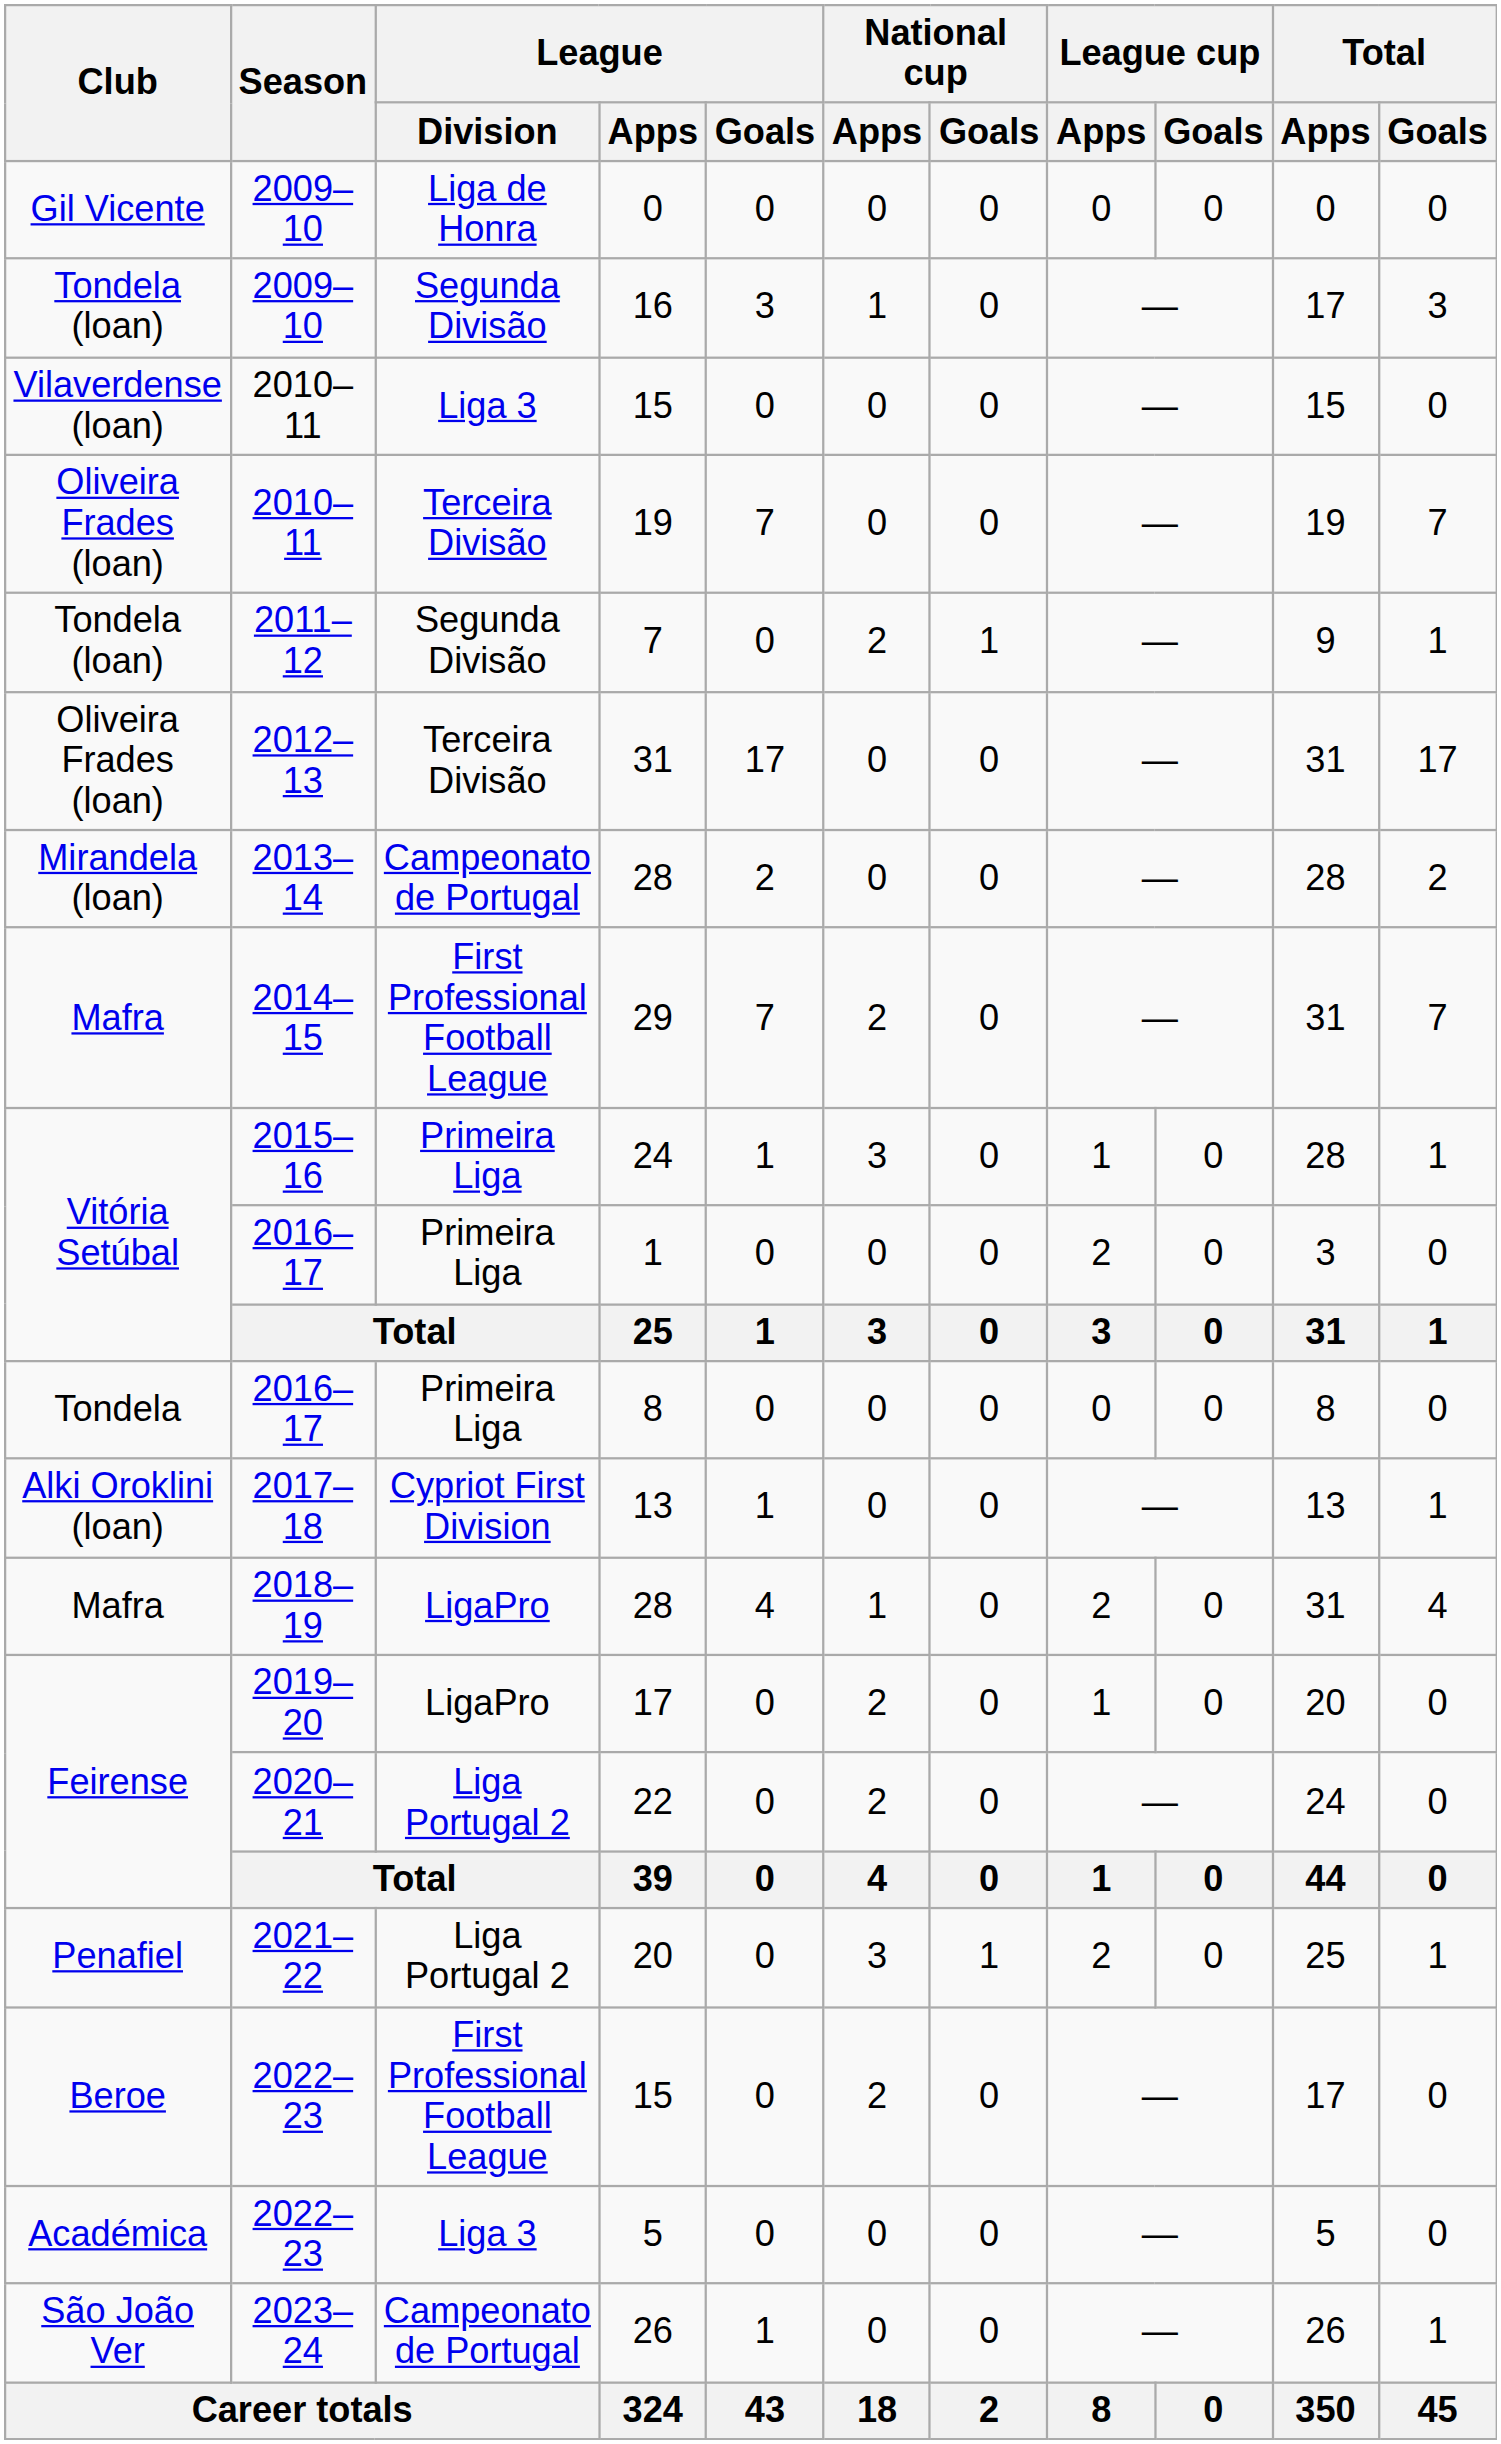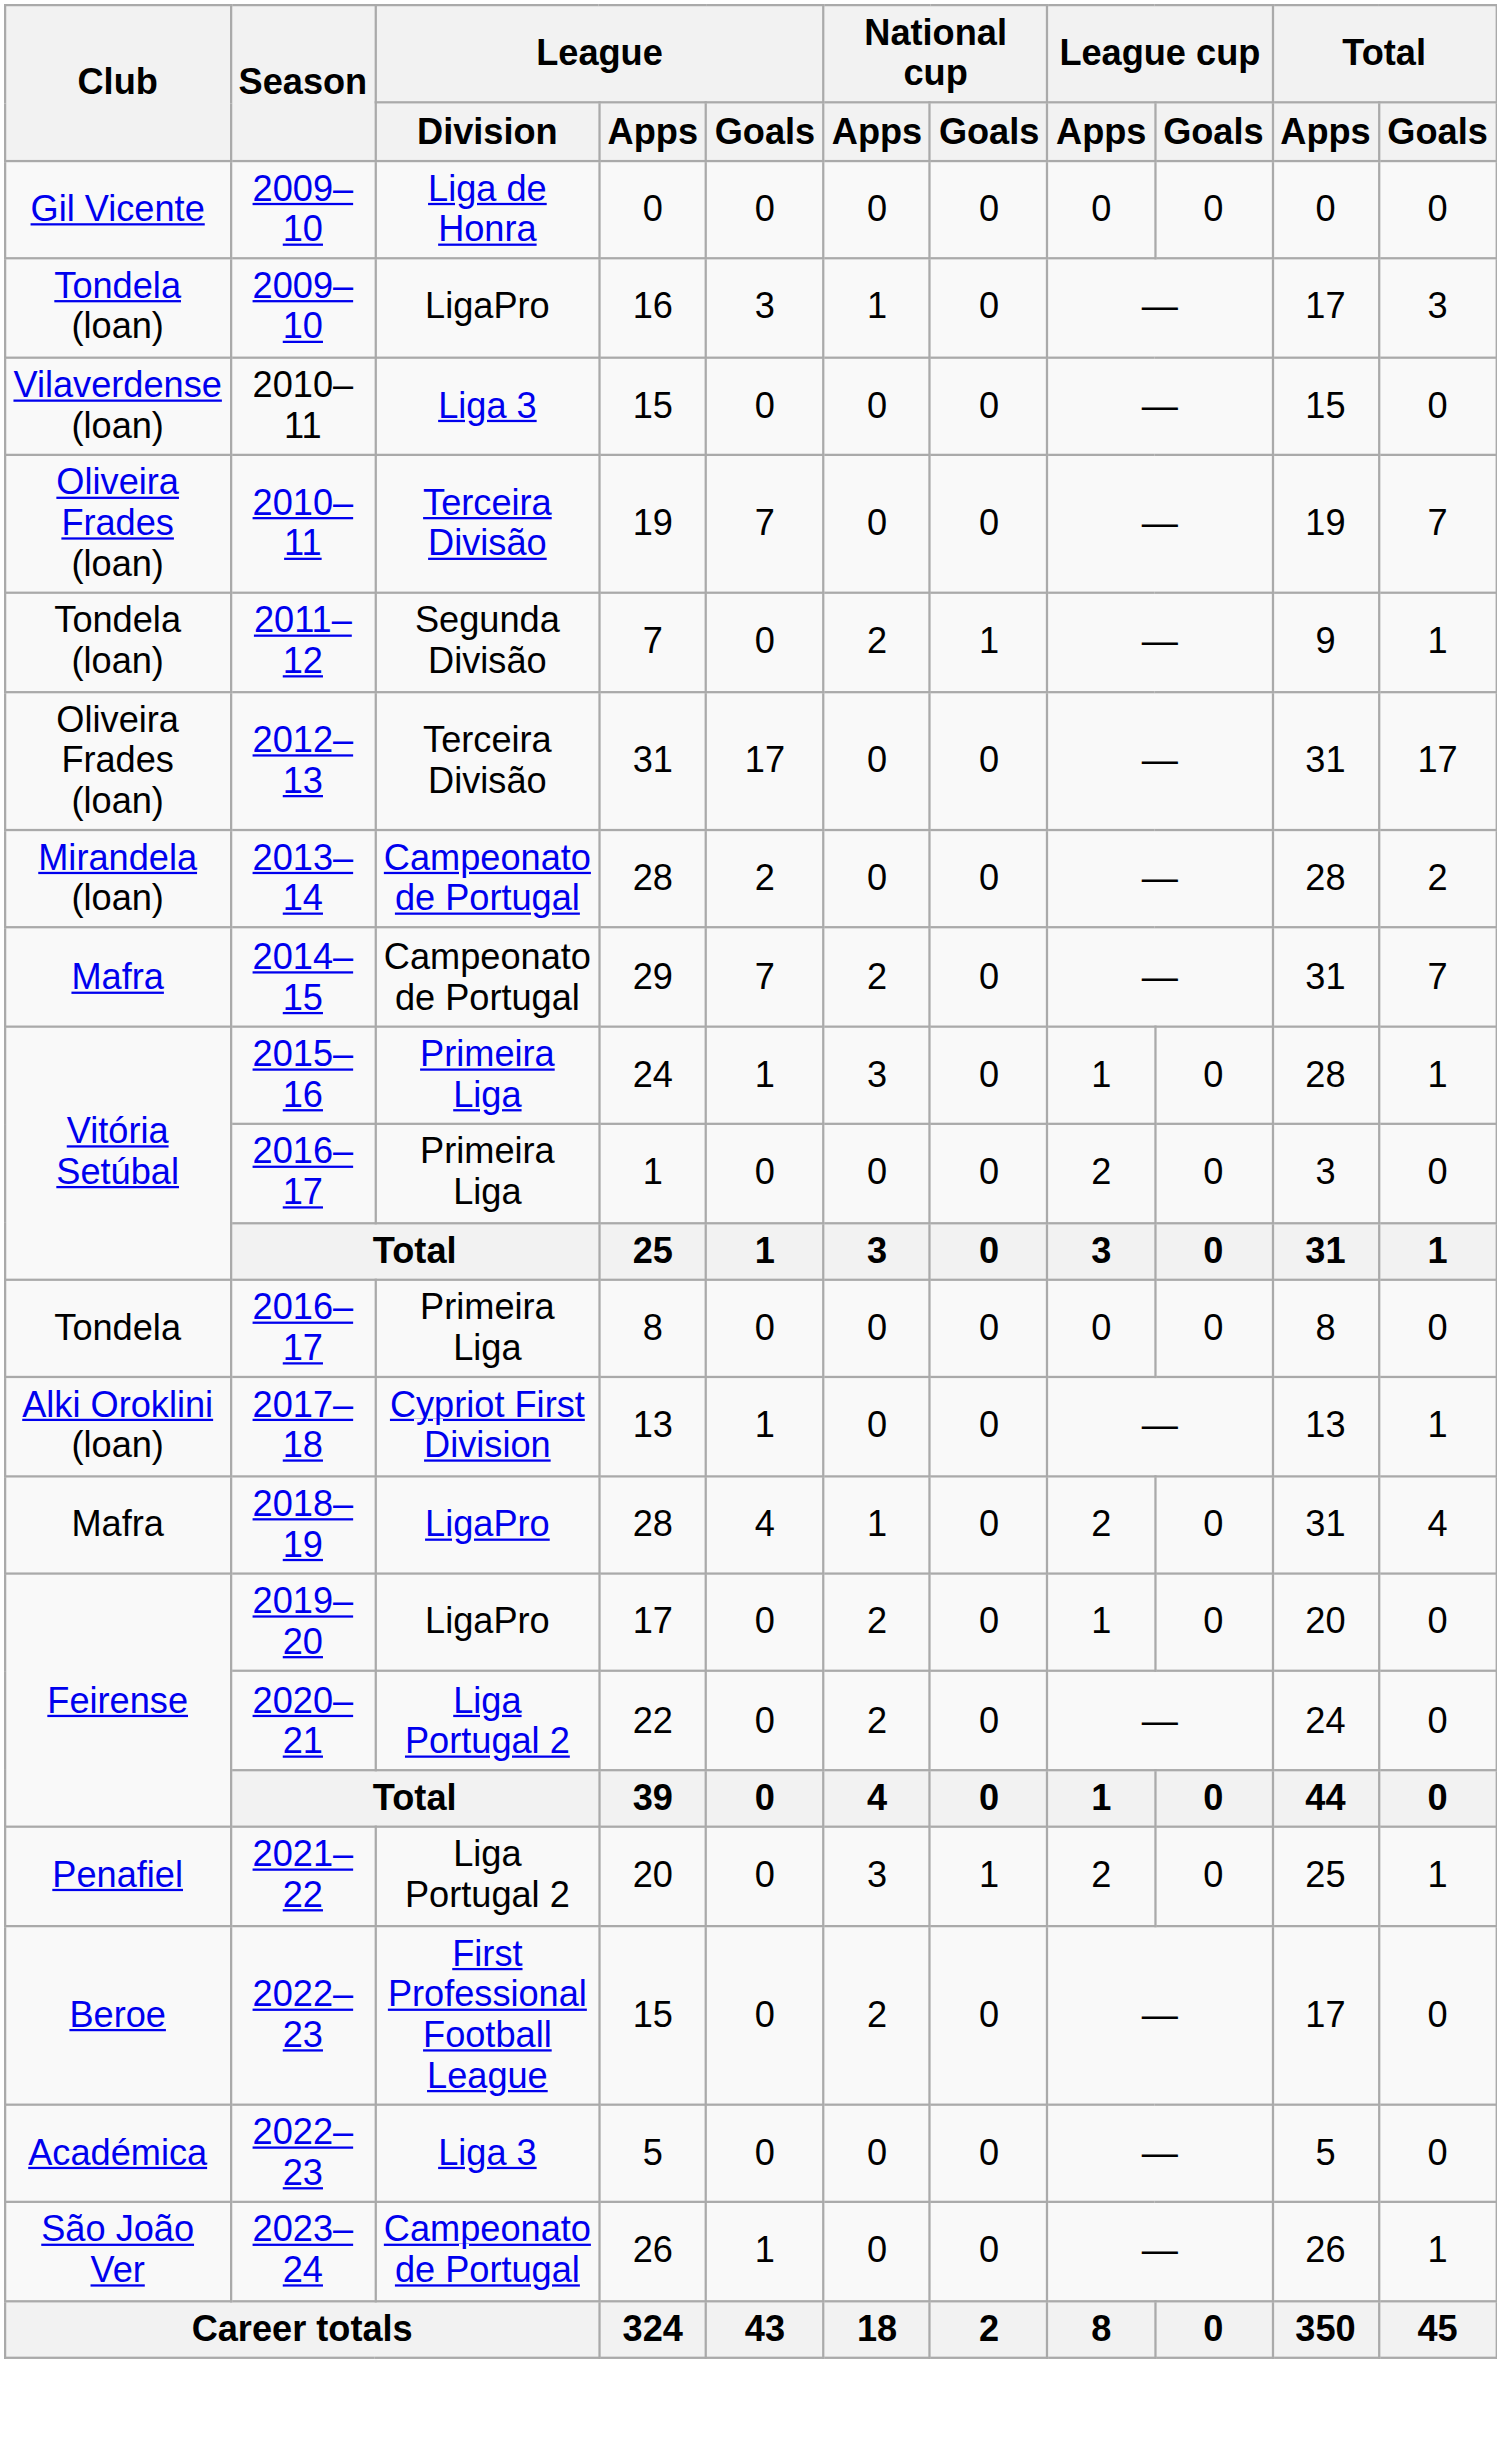 <table class="wikitable" style="text-align: center">
 <tr>
 <th rowspan="2">Club</th>
 <th rowspan="2">Season</th>
 <th colspan="3">League</th>
 <th colspan="2">National cup</th>
 <th colspan="2">League cup</th>
 <th colspan="2">Total</th>
 </tr>
 <tr>
 <th>Division</th>
 <th>Apps</th>
 <th>Goals</th>
 <th>Apps</th>
 <th>Goals</th>
 <th>Apps</th>
 <th>Goals</th>
 <th>Apps</th>
 <th>Goals</th>
 </tr>
 <tr>
 <td><a href='#'>Gil Vicente</a></td>
 <td><a href='#'>2009–10</a></td>
 <td><a href='#'>Liga de Honra</a></td>
 <td>0</td>
 <td>0</td>
 <td>0</td>
 <td>0</td>
 <td>0</td>
 <td>0</td>
 <td>0</td>
 <td>0</td>
 </tr>
 <tr>
 <td rowspan="1"><a href='#'>Tondela</a> (loan)</td>
 <td><a href='#'>2009–10</a></td>
-<td><a href='#'>Segunda Divisão</a></td>
+<td>LigaPro</td>
 <td>16</td>
 <td>3</td>
 <td>1</td>
 <td>0</td>
 <td colspan="2">—</td>
 <td>17</td>
 <td>3</td>
 </tr>
 <tr>
 <td rowspan="1"><a href='#'>Vilaverdense</a> (loan)</td>
 <td>2010–11</td>
 <td><a href='#'>Liga 3</a></td>
 <td>15</td>
 <td>0</td>
 <td>0</td>
 <td>0</td>
 <td colspan="2">—</td>
 <td>15</td>
 <td>0</td>
 </tr>
 <tr>
 <td rowspan="1"><a href='#'>Oliveira Frades</a> (loan)</td>
 <td><a href='#'>2010–11</a></td>
 <td><a href='#'>Terceira Divisão</a></td>
 <td>19</td>
 <td>7</td>
 <td>0</td>
 <td>0</td>
 <td colspan="2">—</td>
 <td>19</td>
 <td>7</td>
 </tr>
 <tr>
 <td rowspan="1">Tondela (loan)</td>
 <td><a href='#'>2011–12</a></td>
 <td>Segunda Divisão</td>
 <td>7</td>
 <td>0</td>
 <td>2</td>
 <td>1</td>
 <td colspan="2">—</td>
 <td>9</td>
 <td>1</td>
 </tr>
 <tr>
 <td rowspan="1">Oliveira Frades (loan)</td>
 <td><a href='#'>2012–13</a></td>
 <td>Terceira Divisão</td>
 <td>31</td>
 <td>17</td>
 <td>0</td>
 <td>0</td>
 <td colspan="2">—</td>
 <td>31</td>
 <td>17</td>
 </tr>
 <tr>
 <td rowspan="1"><a href='#'>Mirandela</a> (loan)</td>
 <td><a href='#'>2013–14</a></td>
 <td><a href='#'>Campeonato de Portugal</a></td>
 <td>28</td>
 <td>2</td>
 <td>0</td>
 <td>0</td>
 <td colspan="2">—</td>
 <td>28</td>
 <td>2</td>
 </tr>
 <tr>
 <td rowspan="1"><a href='#'>Mafra</a></td>
 <td><a href='#'>2014–15</a></td>
-<td><a href='#'>First Professional Football League</a></td>
+<td>Campeonato de Portugal</td>
 <td>29</td>
 <td>7</td>
 <td>2</td>
 <td>0</td>
 <td colspan="2">—</td>
 <td>31</td>
 <td>7</td>
 </tr>
 <tr>
 <td rowspan="3"><a href='#'>Vitória Setúbal</a></td>
 <td><a href='#'>2015–16</a></td>
 <td><a href='#'>Primeira Liga</a></td>
 <td>24</td>
 <td>1</td>
 <td>3</td>
 <td>0</td>
 <td>1</td>
 <td>0</td>
 <td>28</td>
 <td>1</td>
 </tr>
 <tr>
 <td><a href='#'>2016–17</a></td>
 <td>Primeira Liga</td>
 <td>1</td>
 <td>0</td>
 <td>0</td>
 <td>0</td>
 <td>2</td>
 <td>0</td>
 <td>3</td>
 <td>0</td>
 </tr>
 <tr>
 <th colspan="2">Total</th>
 <th>25</th>
 <th>1</th>
 <th>3</th>
 <th>0</th>
 <th>3</th>
 <th>0</th>
 <th>31</th>
 <th>1</th>
 </tr>
 <tr>
 <td rowspan="1">Tondela</td>
 <td><a href='#'>2016–17</a></td>
 <td>Primeira Liga</td>
 <td>8</td>
 <td>0</td>
 <td>0</td>
 <td>0</td>
 <td>0</td>
 <td>0</td>
 <td>8</td>
 <td>0</td>
 </tr>
 <tr>
 <td><a href='#'>Alki Oroklini</a> (loan)</td>
 <td><a href='#'>2017–18</a></td>
 <td><a href='#'>Cypriot First Division</a></td>
 <td>13</td>
 <td>1</td>
 <td>0</td>
 <td>0</td>
 <td colspan="2">—</td>
 <td>13</td>
 <td>1</td>
 </tr>
 <tr>
 <td>Mafra</td>
 <td><a href='#'>2018–19</a></td>
 <td><a href='#'>LigaPro</a></td>
 <td>28</td>
 <td>4</td>
 <td>1</td>
 <td>0</td>
 <td>2</td>
 <td>0</td>
 <td>31</td>
 <td>4</td>
 </tr>
 <tr>
 <td rowspan="3"><a href='#'>Feirense</a></td>
 <td><a href='#'>2019–20</a></td>
 <td>LigaPro</td>
 <td>17</td>
 <td>0</td>
 <td>2</td>
 <td>0</td>
 <td>1</td>
 <td>0</td>
 <td>20</td>
 <td>0</td>
 </tr>
 <tr>
 <td><a href='#'>2020–21</a></td>
 <td><a href='#'>Liga Portugal 2</a></td>
 <td>22</td>
 <td>0</td>
 <td>2</td>
 <td>0</td>
 <td colspan="2">—</td>
 <td>24</td>
 <td>0</td>
 </tr>
 <tr>
 <th colspan="2">Total</th>
 <th>39</th>
 <th>0</th>
 <th>4</th>
 <th>0</th>
 <th>1</th>
 <th>0</th>
 <th>44</th>
 <th>0</th>
 </tr>
 <tr>
 <td><a href='#'>Penafiel</a></td>
 <td><a href='#'>2021–22</a></td>
 <td>Liga Portugal 2</td>
 <td>20</td>
 <td>0</td>
 <td>3</td>
 <td>1</td>
 <td>2</td>
 <td>0</td>
 <td>25</td>
 <td>1</td>
 </tr>
 <tr>
 <td><a href='#'>Beroe</a></td>
 <td><a href='#'>2022–23</a></td>
 <td><a href='#'>First Professional Football League</a></td>
 <td>15</td>
 <td>0</td>
 <td>2</td>
 <td>0</td>
 <td colspan="2">—</td>
 <td>17</td>
 <td>0</td>
 </tr>
 <tr>
 <td><a href='#'>Académica</a></td>
 <td><a href='#'>2022–23</a></td>
 <td><a href='#'>Liga 3</a></td>
 <td>5</td>
 <td>0</td>
 <td>0</td>
 <td>0</td>
 <td colspan="2">—</td>
 <td>5</td>
 <td>0</td>
 </tr>
 <tr>
 <td><a href='#'>São João Ver</a></td>
 <td><a href='#'>2023–24</a></td>
 <td><a href='#'>Campeonato de Portugal</a></td>
 <td>26</td>
 <td>1</td>
 <td>0</td>
 <td>0</td>
 <td colspan="2">—</td>
 <td>26</td>
 <td>1</td>
 </tr>
 <tr>
 <th colspan="3">Career totals</th>
 <th>324</th>
 <th>43</th>
 <th>18</th>
 <th>2</th>
 <th>8</th>
 <th>0</th>
 <th>350</th>
 <th>45</th>
 </tr>
 </table>
